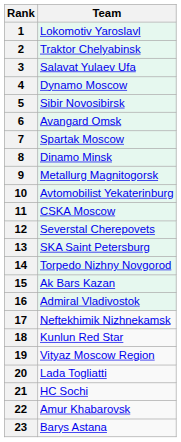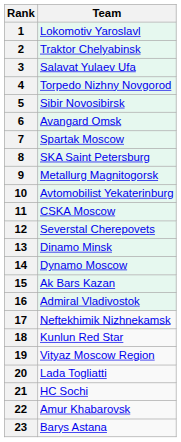 <table class="wikitable">
 <tr>
 <th>Rank</th>
 <th>Team</th>
 </tr>
 <tr bgcolor="#e6f8ef">
 <th scope=row>1</th>
 <td> <a href='#'>Lokomotiv Yaroslavl</a></td>
 </tr>
 <tr bgcolor="#e6f8ef">
 <th scope=row>2</th>
 <td> <a href='#'>Traktor Chelyabinsk</a></td>
 </tr>
 <tr bgcolor="#e6f8ef">
 <th scope=row>3</th>
 <td> <a href='#'>Salavat Yulaev Ufa</a></td>
 </tr>
 <tr bgcolor="#e6f8ef">
 <th scope=row>4</th>
-<td> <a href='#'>Dynamo Moscow</a></td>
+<td> <a href='#'>Torpedo Nizhny Novgorod</a></td>
 </tr>
 <tr bgcolor="#e6f8ef">
 <th scope=row>5</th>
 <td> <a href='#'>Sibir Novosibirsk</a></td>
 </tr>
 <tr bgcolor="#e6f8ef">
 <th scope=row>6</th>
 <td> <a href='#'>Avangard Omsk</a></td>
 </tr>
 <tr bgcolor="#e6f8ef">
 <th scope=row>7</th>
 <td> <a href='#'>Spartak Moscow</a></td>
 </tr>
 <tr bgcolor="#e6f8ef">
 <th scope=row>8</th>
-<td> <a href='#'>Dinamo Minsk</a></td>
+<td> <a href='#'>SKA Saint Petersburg</a></td>
 </tr>
 <tr bgcolor="#e6f8ef">
 <th scope=row>9</th>
 <td> <a href='#'>Metallurg Magnitogorsk</a></td>
 </tr>
 <tr bgcolor="#e6f8ef">
 <th scope=row>10</th>
 <td> <a href='#'>Avtomobilist Yekaterinburg</a></td>
 </tr>
 <tr bgcolor="#e6f8ef">
 <th scope=row>11</th>
 <td> <a href='#'>CSKA Moscow</a></td>
 </tr>
 <tr bgcolor="#e6f8ef">
 <th scope=row>12</th>
 <td> <a href='#'>Severstal Cherepovets</a></td>
 </tr>
 <tr bgcolor="#e6f8ef">
 <th scope=row>13</th>
-<td> <a href='#'>SKA Saint Petersburg</a></td>
+<td> <a href='#'>Dinamo Minsk</a></td>
 </tr>
 <tr bgcolor="#e6f8ef">
 <th scope=row>14</th>
-<td> <a href='#'>Torpedo Nizhny Novgorod</a></td>
+<td> <a href='#'>Dynamo Moscow</a></td>
 </tr>
 <tr bgcolor="#e6f8ef">
 <th scope=row>15</th>
 <td> <a href='#'>Ak Bars Kazan</a></td>
 </tr>
 <tr bgcolor="#e6f8ef">
 <th scope=row>16</th>
 <td> <a href='#'>Admiral Vladivostok</a></td>
 </tr>
 <tr>
 <th scope=row>17</th>
 <td> <a href='#'>Neftekhimik Nizhnekamsk</a></td>
 </tr>
 <tr>
 <th scope=row>18</th>
 <td> <a href='#'>Kunlun Red Star</a></td>
 </tr>
 <tr>
 <th scope=row>19</th>
 <td> <a href='#'>Vityaz Moscow Region</a></td>
 </tr>
 <tr>
 <th scope=row>20</th>
 <td> <a href='#'>Lada Togliatti</a></td>
 </tr>
 <tr>
 <th scope=row>21</th>
 <td> <a href='#'>HC Sochi</a></td>
 </tr>
 <tr>
 <th scope=row>22</th>
 <td> <a href='#'>Amur Khabarovsk</a></td>
 </tr>
 <tr>
 <th scope=row>23</th>
 <td> <a href='#'>Barys Astana</a></td>
 </tr>
 </table>
